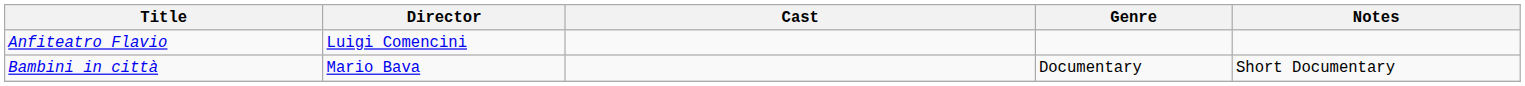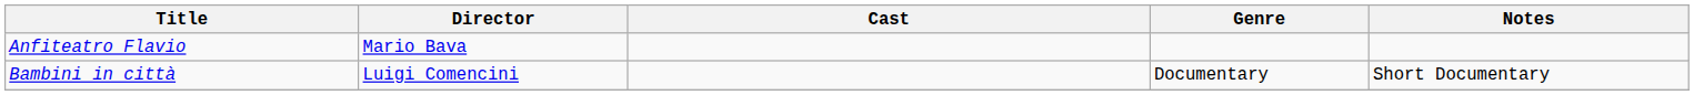 <table class="wikitable" style="width:100%;">
 <tr>
 <th style="width:21%;">Title</th>
 <th style="width:16%;">Director</th>
 <th style="width:31%;">Cast</th>
 <th style="width:13%;">Genre</th>
 <th style="width:19%;">Notes</th>
 </tr>
 <tr>
 <td><em><a href='#'>Anfiteatro Flavio</a></em></td>
-<td><a href='#'>Luigi Comencini</a></td>
+<td><a href='#'>Mario Bava</a></td>
 <td></td>
 <td></td>
 <td></td>
 </tr>
 <tr>
 <td><em><a href='#'>Bambini in città</a></em></td>
-<td><a href='#'>Mario Bava</a></td>
+<td><a href='#'>Luigi Comencini</a></td>
 <td></td>
 <td>Documentary</td>
 <td>Short Documentary</td>
 </tr>
 <tr>
 </tr>
 </table>
